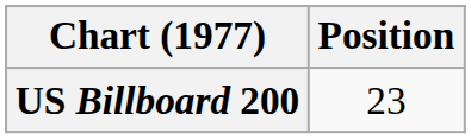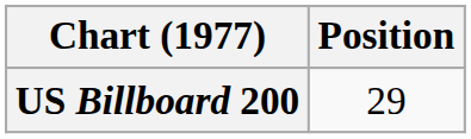 <table class="wikitable plainrowheaders">
 <tr>
 <th>Chart (1977)</th>
 <th>Position</th>
 </tr>
 <tr>
 <th scope="row">US <em>Billboard</em> 200</th>
-<td align="center">23</td>
+<td align="center">29</td>
 </tr>
 </table>
